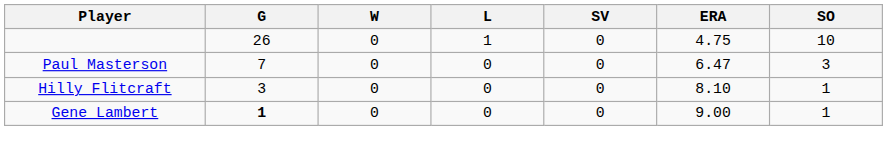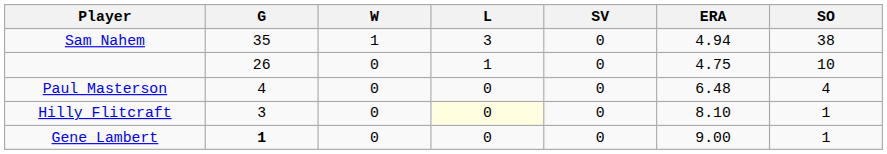 <table class="wikitable sortable">
 <tr>
 <th bgcolor="#DDDDFF" width="16%">Player</th>
 <th bgcolor="#DDDDFF" width="9%">G</th>
 <th bgcolor="#DDDDFF" width="9%">W</th>
 <th bgcolor="#DDDDFF" width="9%">L</th>
 <th bgcolor="#DDDDFF" width="9%">SV</th>
 <th bgcolor="#DDDDFF" width="9%">ERA</th>
 <th bgcolor="#DDDDFF" width="9%">SO</th>
+</tr>
+<tr align="center">
+<td><a href='#'>Sam Nahem</a></td>
+<td>35</td>
+<td>1</td>
+<td>3</td>
+<td>0</td>
+<td>4.94</td>
+<td>38</td>
 </tr>
 <tr align=center>
 <td></td>
 <td>26</td>
 <td>0</td>
 <td>1</td>
 <td>0</td>
 <td>4.75</td>
 <td>10</td>
 </tr>
 <tr align="center">
 <td><a href='#'>Paul Masterson</a></td>
-<td>7</td>
+<td>4</td>
 <td>0</td>
 <td>0</td>
 <td>0</td>
-<td>6.47</td>
-<td>3</td>
+<td>6.48</td>
+<td>4</td>
 </tr>
 <tr align=center>
 <td><a href='#'>Hilly Flitcraft</a></td>
 <td>3</td>
 <td>0</td>
-<td>0</td>
+<td style="background: lightyellow;">0</td>
 <td>0</td>
 <td>8.10</td>
 <td>1</td>
 </tr>
 <tr align=center>
 <td><a href='#'>Gene Lambert</a></td>
 <td><strong>1</strong></td>
 <td>0</td>
 <td>0</td>
 <td>0</td>
 <td>9.00</td>
 <td>1</td>
 </tr>
 </table>
